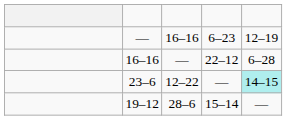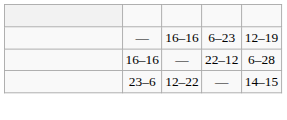 <table class="wikitable" style="text-align:center; font-size:90%;">
 <tr>
 <th width=120> </th>
 <td><strong></strong></td>
 <td><strong></strong></td>
 <td><strong></strong></td>
 <td><strong></strong></td>
 </tr>
 <tr>
 <td style="text-align:left;"></td>
 <td>—</td>
 <td>16–16</td>
 <td>6–23</td>
 <td>12–19</td>
 </tr>
 <tr>
 <td style="text-align:left;"></td>
 <td>16–16</td>
 <td>—</td>
 <td>22–12</td>
 <td>6–28</td>
 </tr>
 <tr>
 <td style="text-align:left;"></td>
 <td>23–6</td>
 <td>12–22</td>
 <td>—</td>
-<td style="background: paleturquoise;">14–15</td>
-</tr>
-<tr>
-<td style="text-align:left;"></td>
-<td>19–12</td>
-<td>28–6</td>
-<td>15–14</td>
-<td>—</td>
+<td>14–15</td>
 </tr>
 </table>
